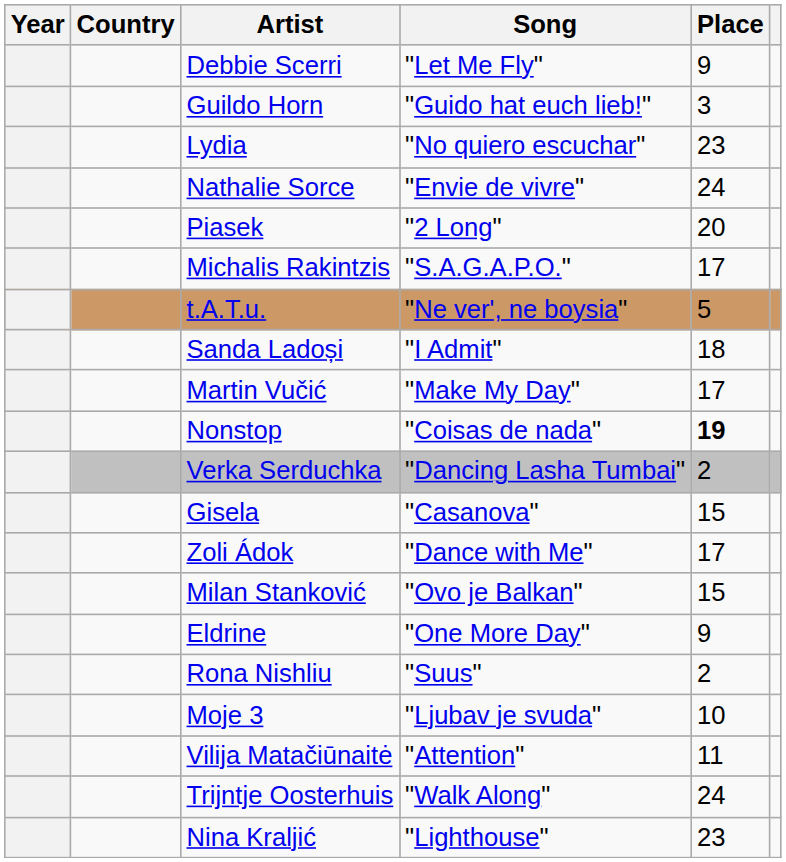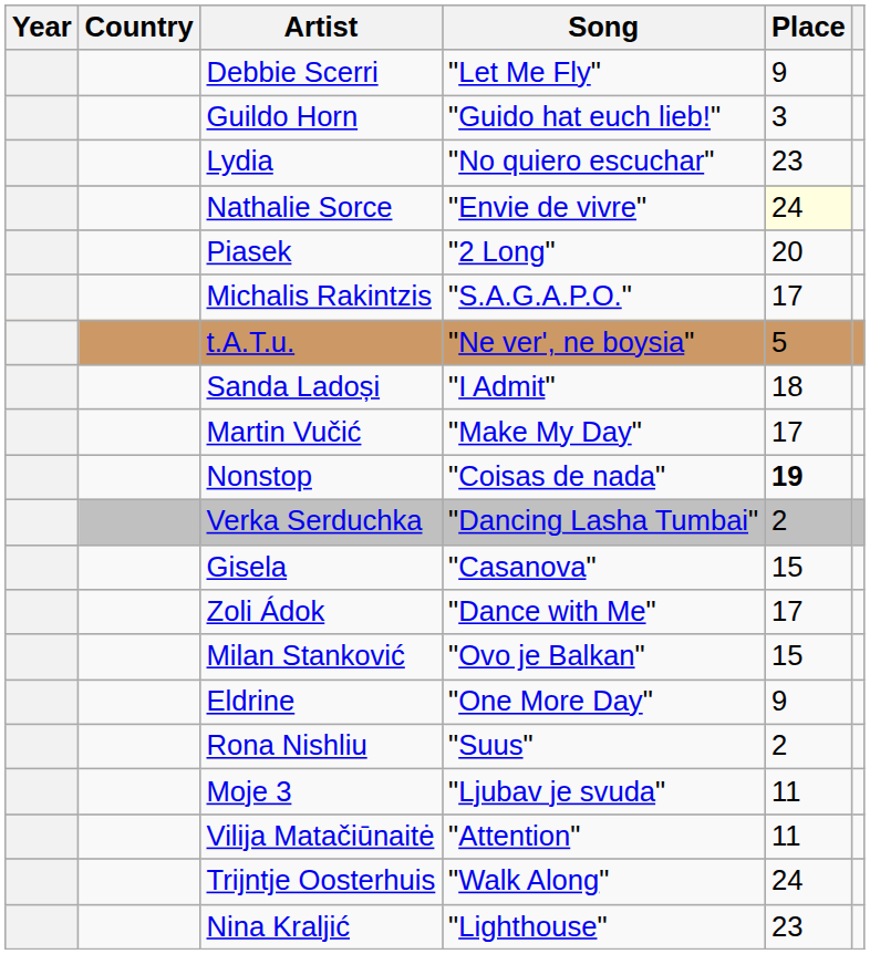 <table class="wikitable sortable plainrowheaders">
 <tr>
 <th scope="col">Year</th>
 <th scope="col">Country</th>
 <th scope="col">Artist</th>
 <th scope="col">Song</th>
 <th data-sort-type="number">Place</th>
 <th class="unsortable"></th>
 </tr>
 <tr>
 <th scope="row"></th>
 <td></td>
 <td><a href='#'>Debbie Scerri</a></td>
 <td>"<a href='#'>Let Me Fly</a>"</td>
 <td>9</td>
 <td></td>
 </tr>
 <tr>
 <th scope="row"></th>
 <td></td>
 <td><a href='#'>Guildo Horn</a></td>
 <td>"<a href='#'>Guido hat euch lieb!</a>"</td>
 <td>3</td>
 <td></td>
 </tr>
 <tr>
 <th scope="row"></th>
 <td></td>
 <td><a href='#'>Lydia</a></td>
 <td>"<a href='#'>No quiero escuchar</a>"</td>
 <td>23</td>
 <td></td>
 </tr>
 <tr>
 <th scope="row"></th>
 <td></td>
 <td><a href='#'>Nathalie Sorce</a></td>
 <td>"<a href='#'>Envie de vivre</a>"</td>
-<td>24</td>
+<td style="background: lightyellow;">24</td>
 <td></td>
 </tr>
 <tr>
 <th scope="row"></th>
 <td></td>
 <td><a href='#'>Piasek</a></td>
 <td>"<a href='#'>2 Long</a>"</td>
 <td>20</td>
 <td></td>
 </tr>
 <tr>
 <th scope="row"></th>
 <td></td>
 <td><a href='#'>Michalis Rakintzis</a></td>
 <td>"<a href='#'>S.A.G.A.P.O.</a>"</td>
 <td>17</td>
 <td></td>
 </tr>
 <tr bgcolor="#CC9966">
 <th scope="row"></th>
 <td></td>
 <td><a href='#'>t.A.T.u.</a></td>
 <td>"<a href='#'>Ne ver', ne boysia</a>"</td>
 <td>5</td>
 <td></td>
 </tr>
 <tr>
 <th scope="row"></th>
 <td></td>
 <td><a href='#'>Sanda Ladoși</a></td>
 <td>"<a href='#'>I Admit</a>"</td>
 <td>18</td>
 <td></td>
 </tr>
 <tr>
 <th scope="row"></th>
 <td></td>
 <td><a href='#'>Martin Vučić</a></td>
 <td>"<a href='#'>Make My Day</a>"</td>
 <td>17</td>
 <td></td>
 </tr>
 <tr>
 <th scope="row"></th>
 <td></td>
 <td><a href='#'>Nonstop</a></td>
 <td>"<a href='#'>Coisas de nada</a>"</td>
 <td data-sort-value="1019"><strong>19 </strong></td>
 <td></td>
 </tr>
 <tr bgcolor="silver">
 <th scope="row"></th>
 <td></td>
 <td><a href='#'>Verka Serduchka</a></td>
 <td>"<a href='#'>Dancing Lasha Tumbai</a>"</td>
 <td>2</td>
 <td></td>
 </tr>
 <tr>
 <th scope="row"></th>
 <td></td>
 <td><a href='#'>Gisela</a></td>
 <td>"<a href='#'>Casanova</a>"</td>
 <td data-sort-value="1015">15 </td>
 <td></td>
 </tr>
 <tr>
 <th scope="row"></th>
 <td></td>
 <td><a href='#'>Zoli Ádok</a></td>
 <td>"<a href='#'>Dance with Me</a>"</td>
 <td data-sort-value="1015">17 </td>
 <td></td>
 </tr>
 <tr>
 <th scope="row"></th>
 <td></td>
 <td><a href='#'>Milan Stanković</a></td>
 <td>"<a href='#'>Ovo je Balkan</a>"</td>
 <td>15</td>
 <td></td>
 </tr>
 <tr>
 <th scope="row"></th>
 <td></td>
 <td><a href='#'>Eldrine</a></td>
 <td>"<a href='#'>One More Day</a>"</td>
 <td>9</td>
 <td></td>
 </tr>
 <tr>
 <th scope="row"></th>
 <td></td>
 <td><a href='#'>Rona Nishliu</a></td>
 <td>"<a href='#'>Suus</a>"</td>
 <td>2</td>
 <td></td>
 </tr>
 <tr>
 <th scope="row"></th>
 <td></td>
 <td><a href='#'>Moje 3</a></td>
 <td>"<a href='#'>Ljubav je svuda</a>"</td>
-<td data-sort-value="1011">10 </td>
+<td data-sort-value="1011">11 </td>
 <td></td>
 </tr>
 <tr>
 <th scope="row"></th>
 <td></td>
 <td><a href='#'>Vilija Matačiūnaitė</a></td>
 <td>"<a href='#'>Attention</a>"</td>
 <td data-sort-value="1011">11 </td>
 <td></td>
 </tr>
 <tr>
 <th scope="row"></th>
 <td></td>
 <td><a href='#'>Trijntje Oosterhuis</a></td>
 <td>"<a href='#'>Walk Along</a>"</td>
 <td data-sort-value="1014">24 </td>
 <td></td>
 </tr>
 <tr>
 <th scope="row"></th>
 <td></td>
 <td><a href='#'>Nina Kraljić</a></td>
 <td>"<a href='#'>Lighthouse</a>"</td>
 <td>23</td>
 <td></td>
 </tr>
 </table>
